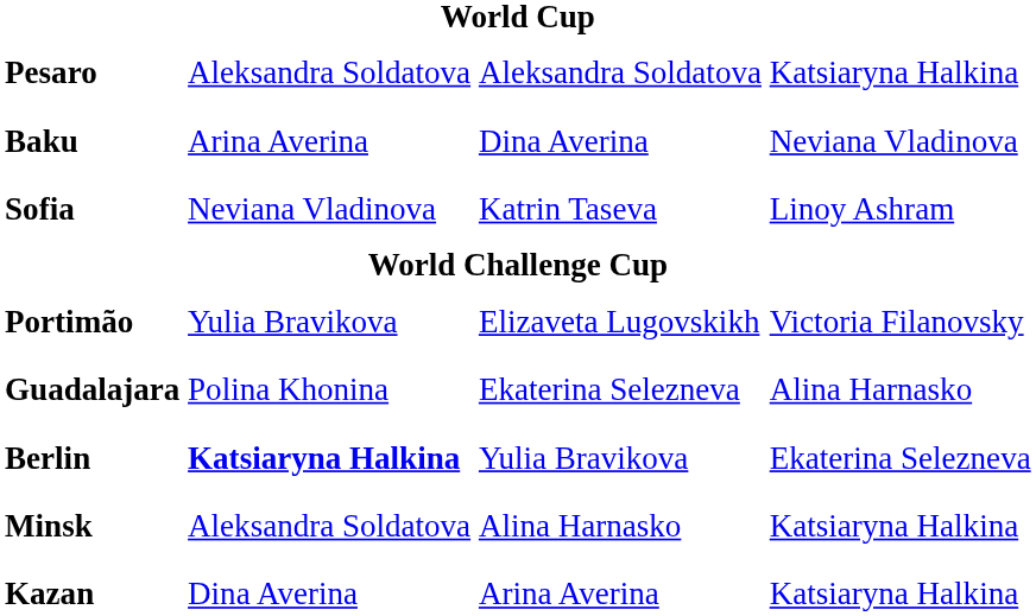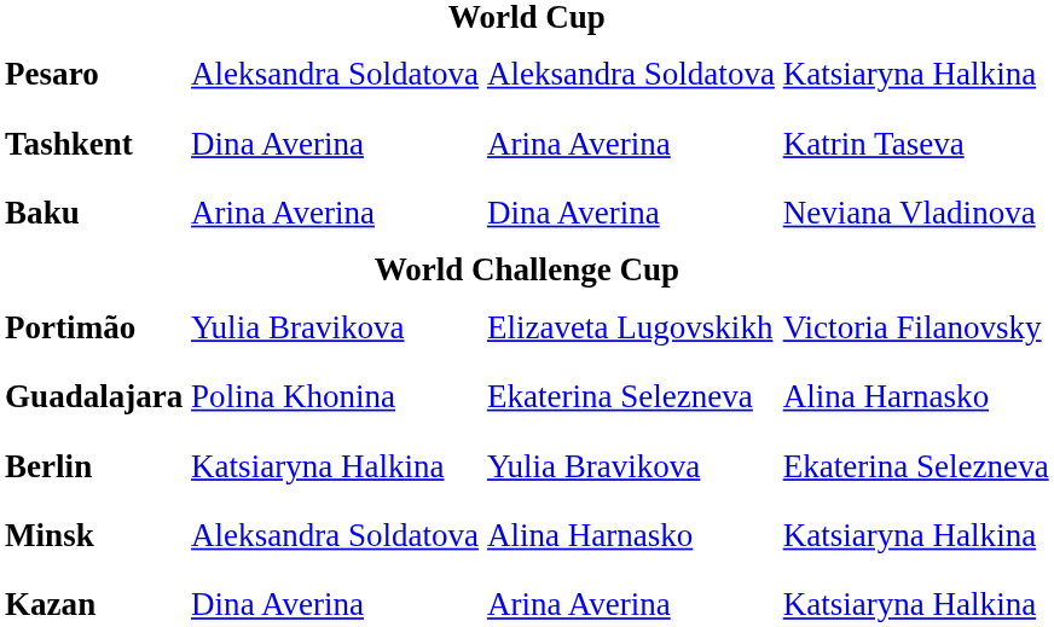 <table>
 <tr>
 <td colspan="4" style="text-align:center;"><strong>World Cup</strong></td>
 </tr>
 <tr>
 <th scope=row style="text-align:left">Pesaro </th>
 <td style="height:30px;"> <a href='#'>Aleksandra Soldatova</a></td>
 <td style="height:30px;"> <a href='#'>Aleksandra Soldatova</a></td>
 <td style="height:30px;"> <a href='#'>Katsiaryna Halkina</a></td>
 </tr>
 <tr>
+<th scope=row style="text-align:left">Tashkent </th>
+<td style="height:30px;"> <a href='#'>Dina Averina</a></td>
+<td style="height:30px;"> <a href='#'>Arina Averina</a></td>
+<td style="height:30px;"> <a href='#'>Katrin Taseva</a></td>
+</tr>
+<tr>
 <th scope=row style="text-align:left">Baku </th>
 <td style="height:30px;"> <a href='#'>Arina Averina</a></td>
 <td style="height:30px;"> <a href='#'>Dina Averina</a></td>
 <td style="height:30px;"> <a href='#'>Neviana Vladinova</a></td>
-</tr>
-<tr>
-<th scope=row style="text-align:left">Sofia </th>
-<td style="height:30px;"> <a href='#'>Neviana Vladinova</a></td>
-<td style="height:30px;"> <a href='#'>Katrin Taseva</a></td>
-<td style="height:30px;"> <a href='#'>Linoy Ashram</a></td>
 </tr>
 <tr>
 <td colspan="4" style="text-align:center;"><strong>World Challenge Cup</strong></td>
 </tr>
 <tr>
 <th scope=row style="text-align:left">Portimão </th>
 <td style="height:30px;"> <a href='#'>Yulia Bravikova</a></td>
 <td style="height:30px;"> <a href='#'>Elizaveta Lugovskikh</a></td>
 <td style="height:30px;"> <a href='#'>Victoria Filanovsky</a></td>
 </tr>
 <tr>
 <th scope=row style="text-align:left">Guadalajara</th>
 <td style="height:30px;"> <a href='#'>Polina Khonina</a></td>
 <td style="height:30px;"> <a href='#'>Ekaterina Selezneva</a></td>
 <td style="height:30px;"> <a href='#'>Alina Harnasko</a></td>
 </tr>
 <tr>
 <th scope=row style="text-align:left">Berlin</th>
-<td style="height:30px;"><strong> <a href='#'>Katsiaryna Halkina</a></strong></td>
+<td style="height:30px;"> <a href='#'>Katsiaryna Halkina</a></td>
 <td style="height:30px;"> <a href='#'>Yulia Bravikova</a></td>
 <td style="height:30px;"> <a href='#'>Ekaterina Selezneva</a></td>
 </tr>
 <tr>
 <th scope=row style="text-align:left">Minsk</th>
 <td style="height:30px;"> <a href='#'>Aleksandra Soldatova</a></td>
 <td style="height:30px;"> <a href='#'>Alina Harnasko</a></td>
 <td style="height:30px;"> <a href='#'>Katsiaryna Halkina</a></td>
 </tr>
 <tr>
 <th scope=row style="text-align:left">Kazan</th>
 <td style="height:30px;"> <a href='#'>Dina Averina</a></td>
 <td style="height:30px;"> <a href='#'>Arina Averina</a></td>
 <td style="height:30px;"> <a href='#'>Katsiaryna Halkina</a></td>
 </tr>
 <tr>
 </tr>
 </table>
